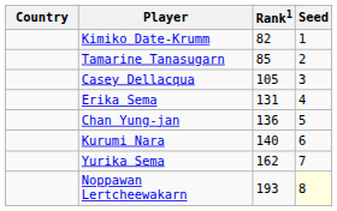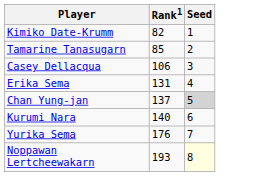 <table class="sortable wikitable">
 <tr>
-<th width="70">Country</th>
 <th width="175">Player</th>
 <th>Rank<sup>1</sup></th>
 <th>Seed</th>
 </tr>
 <tr>
-<td></td>
 <td><a href='#'>Kimiko Date-Krumm</a></td>
 <td>82</td>
 <td>1</td>
 </tr>
 <tr>
-<td></td>
 <td><a href='#'>Tamarine Tanasugarn</a></td>
 <td>85</td>
 <td>2</td>
 </tr>
 <tr>
-<td></td>
 <td><a href='#'>Casey Dellacqua</a></td>
-<td>105</td>
+<td>106</td>
 <td>3</td>
 </tr>
 <tr>
-<td></td>
 <td><a href='#'>Erika Sema</a></td>
 <td>131</td>
 <td>4</td>
 </tr>
 <tr>
-<td></td>
 <td><a href='#'>Chan Yung-jan</a></td>
-<td>136</td>
-<td>5</td>
+<td>137</td>
+<td style="background: lightgrey;">5</td>
 </tr>
 <tr>
-<td></td>
 <td><a href='#'>Kurumi Nara</a></td>
 <td>140</td>
 <td>6</td>
 </tr>
 <tr>
-<td></td>
 <td><a href='#'>Yurika Sema</a></td>
-<td>162</td>
+<td>176</td>
 <td>7</td>
 </tr>
 <tr>
-<td></td>
 <td><a href='#'>Noppawan Lertcheewakarn</a></td>
 <td>193</td>
 <td style="background: lightyellow;">8</td>
 </tr>
 </table>
